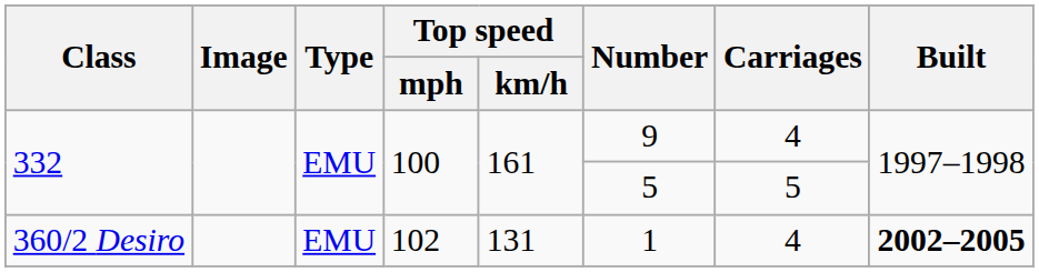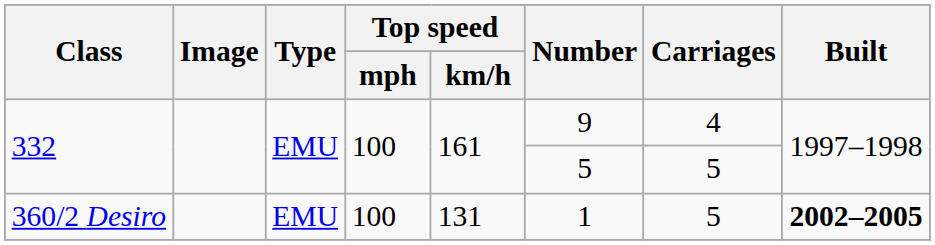 <table class="wikitable">
 <tr style="background:#f9f9f9;">
 <th rowspan="2">Class</th>
 <th rowspan="2">Image</th>
 <th rowspan="2">Type</th>
 <th colspan="2">Top speed</th>
 <th rowspan="2">Number</th>
 <th rowspan="2">Carriages</th>
 <th rowspan="2">Built</th>
 </tr>
 <tr style="background:#f9f9f9;">
 <th> mph </th>
 <th> km/h </th>
 </tr>
 <tr>
 <td rowspan="2"><a href='#'>332</a></td>
 <td rowspan="2"></td>
 <td rowspan="2"><a href='#'>EMU</a></td>
 <td rowspan="2">100</td>
 <td rowspan="2">161</td>
 <td align="center">9</td>
 <td align="center">4</td>
 <td rowspan="2">1997–1998</td>
 </tr>
 <tr>
 <td align="center">5</td>
 <td align="center">5</td>
 </tr>
 <tr>
 <td><a href='#'>360/2 <em>Desiro</em></a></td>
 <td></td>
 <td><a href='#'>EMU</a></td>
-<td>102</td>
+<td>100</td>
 <td>131</td>
 <td align="center">1</td>
-<td align="center">4</td>
+<td align="center">5</td>
 <td align="center"><strong>2002–2005</strong></td>
 </tr>
 </table>
